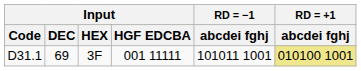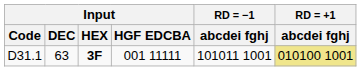 <table class="wikitable" style="text-align:center;">
 <tr>
 <th colspan="4">Input</th>
 <th><small>RD = −1</small></th>
 <th><small>RD = +1</small></th>
 </tr>
 <tr>
 <th>Code</th>
 <th>DEC</th>
 <th>HEX</th>
 <th>HGF EDCBA</th>
 <th>abcdei fghj</th>
 <th>abcdei fghj</th>
 </tr>
 <tr>
 <td>D31.1</td>
-<td>69</td>
-<td>3F</td>
+<td>63</td>
+<td><strong>3F</strong></td>
 <td>001 11111</td>
 <td>101011 1001</td>
 <td style="background: khaki;">010100 1001</td>
 </tr>
 </table>
